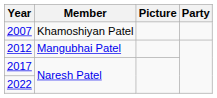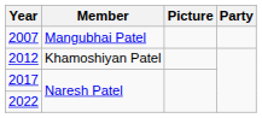 <table class="wikitable sortable">
 <tr>
 <th>Year</th>
 <th>Member</th>
 <th>Picture</th>
 <th colspan="2">Party</th>
 </tr>
 <tr>
 <td><a href='#'>2007</a></td>
-<td>Khamoshiyan Patel</td>
+<td><a href='#'>Mangubhai Patel</a></td>
 <td></td>
 <td></td>
 </tr>
 <tr>
 <td><a href='#'>2012</a></td>
-<td><a href='#'>Mangubhai Patel</a></td>
+<td>Khamoshiyan Patel</td>
 <td></td>
 </tr>
 <tr>
 <td><a href='#'>2017</a></td>
 <td rowspan="2"><a href='#'>Naresh Patel</a></td>
 <td rowspan="2"></td>
 </tr>
 <tr>
 <td><a href='#'>2022</a></td>
 </tr>
 </table>
